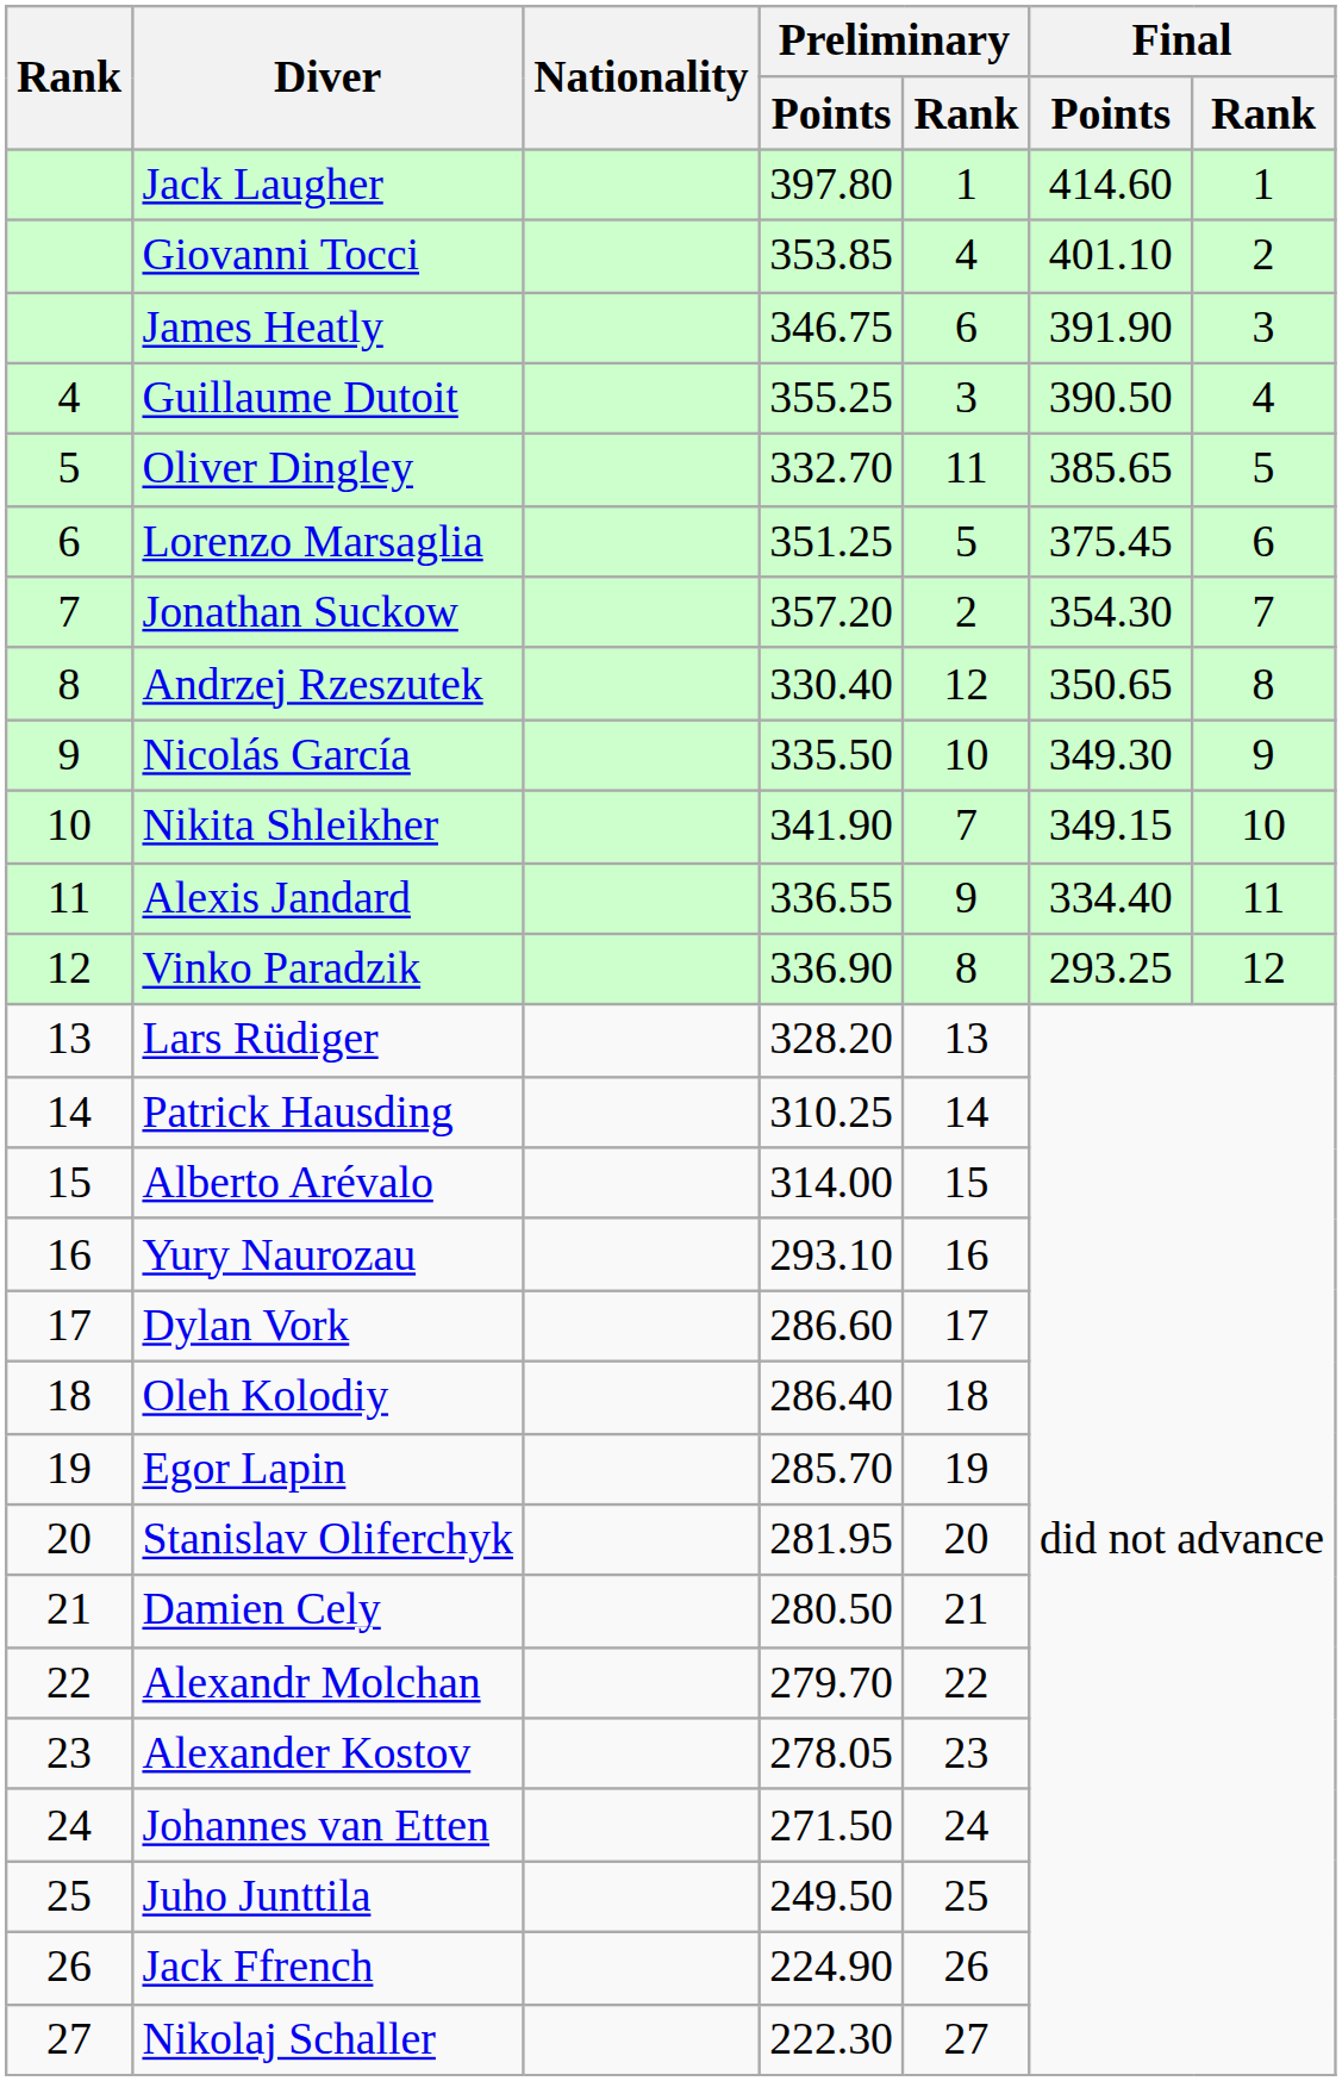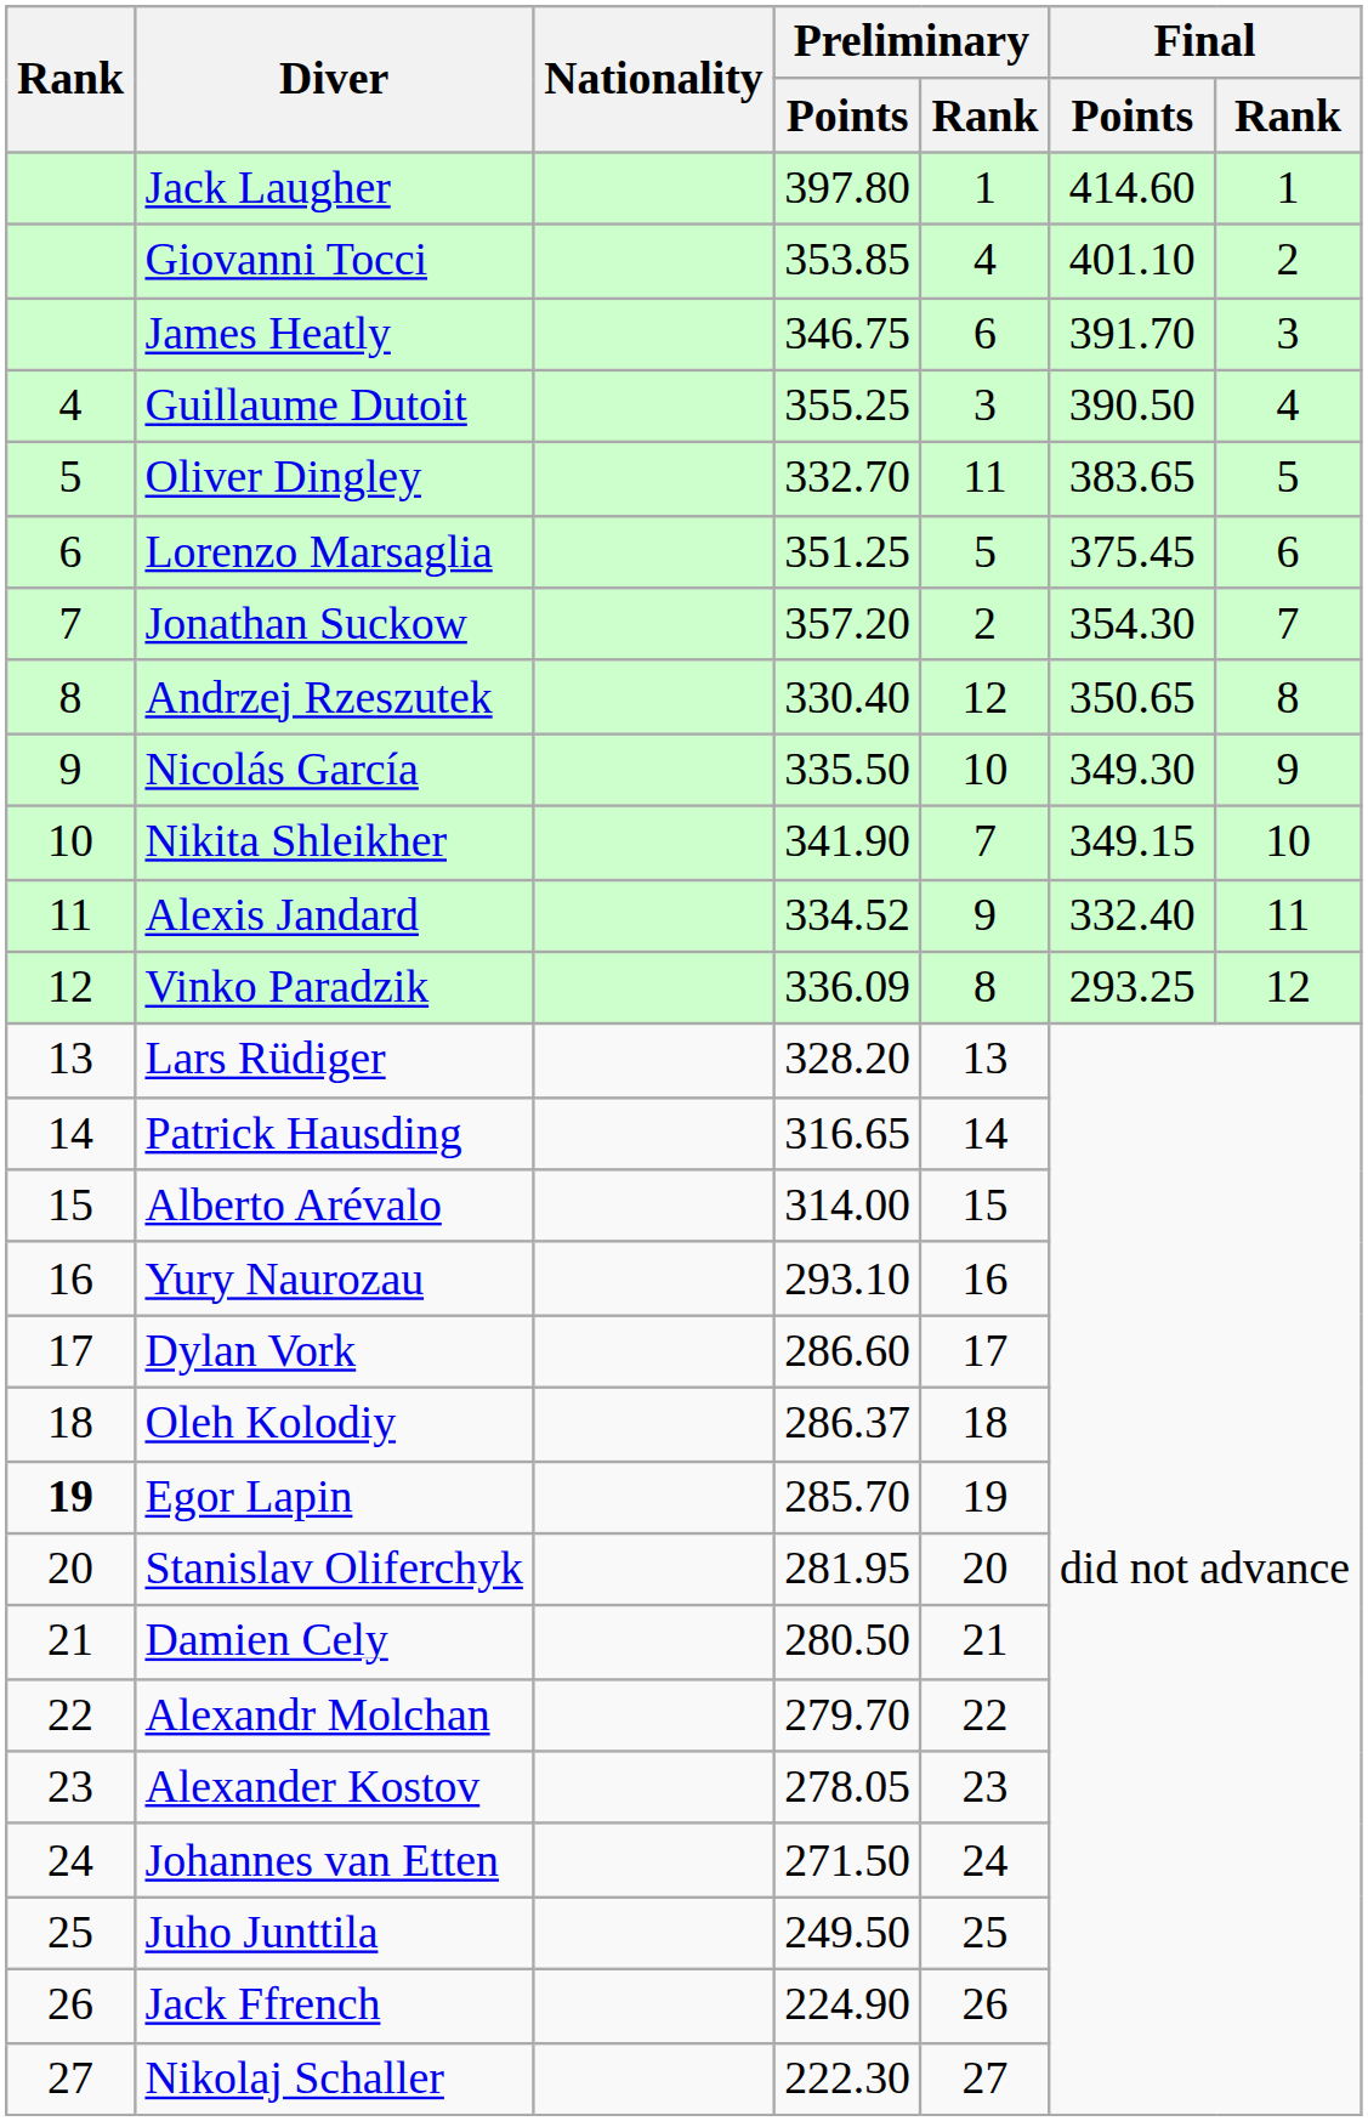 <table class="wikitable sortable" style="text-align:center">
 <tr>
 <th rowspan=2>Rank</th>
 <th rowspan=2>Diver</th>
 <th rowspan=2>Nationality</th>
 <th colspan=2>Preliminary</th>
 <th colspan=2>Final</th>
 </tr>
 <tr>
 <th>Points</th>
 <th>Rank</th>
 <th>Points</th>
 <th>Rank</th>
 </tr>
 <tr bgcolor=ccffcc>
 <td></td>
 <td align=left><a href='#'>Jack Laugher</a></td>
 <td align=left></td>
 <td>397.80</td>
 <td>1</td>
 <td>414.60</td>
 <td>1</td>
 </tr>
 <tr bgcolor=ccffcc>
 <td></td>
 <td align=left><a href='#'>Giovanni Tocci</a></td>
 <td align=left></td>
 <td>353.85</td>
 <td>4</td>
 <td>401.10</td>
 <td>2</td>
 </tr>
 <tr bgcolor=ccffcc>
 <td></td>
 <td align=left><a href='#'>James Heatly</a></td>
 <td align=left></td>
 <td>346.75</td>
 <td>6</td>
-<td>391.90</td>
+<td>391.70</td>
 <td>3</td>
 </tr>
 <tr bgcolor=ccffcc>
 <td>4</td>
 <td align=left><a href='#'>Guillaume Dutoit</a></td>
 <td align=left></td>
 <td>355.25</td>
 <td>3</td>
 <td>390.50</td>
 <td>4</td>
 </tr>
 <tr bgcolor=ccffcc>
 <td>5</td>
 <td align=left><a href='#'>Oliver Dingley</a></td>
 <td align=left></td>
 <td>332.70</td>
 <td>11</td>
-<td>385.65</td>
+<td>383.65</td>
 <td>5</td>
 </tr>
 <tr bgcolor=ccffcc>
 <td>6</td>
 <td align=left><a href='#'>Lorenzo Marsaglia</a></td>
 <td align=left></td>
 <td>351.25</td>
 <td>5</td>
 <td>375.45</td>
 <td>6</td>
 </tr>
 <tr bgcolor=ccffcc>
 <td>7</td>
 <td align=left><a href='#'>Jonathan Suckow</a></td>
 <td align=left></td>
 <td>357.20</td>
 <td>2</td>
 <td>354.30</td>
 <td>7</td>
 </tr>
 <tr bgcolor=ccffcc>
 <td>8</td>
 <td align=left><a href='#'>Andrzej Rzeszutek</a></td>
 <td align=left></td>
 <td>330.40</td>
 <td>12</td>
 <td>350.65</td>
 <td>8</td>
 </tr>
 <tr bgcolor=ccffcc>
 <td>9</td>
 <td align=left><a href='#'>Nicolás García</a></td>
 <td align=left></td>
 <td>335.50</td>
 <td>10</td>
 <td>349.30</td>
 <td>9</td>
 </tr>
 <tr bgcolor=ccffcc>
 <td>10</td>
 <td align=left><a href='#'>Nikita Shleikher</a></td>
 <td align=left></td>
 <td>341.90</td>
 <td>7</td>
 <td>349.15</td>
 <td>10</td>
 </tr>
 <tr bgcolor=ccffcc>
 <td>11</td>
 <td align=left><a href='#'>Alexis Jandard</a></td>
 <td align=left></td>
-<td>336.55</td>
+<td>334.52</td>
 <td>9</td>
-<td>334.40</td>
+<td>332.40</td>
 <td>11</td>
 </tr>
 <tr bgcolor=ccffcc>
 <td>12</td>
 <td align=left><a href='#'>Vinko Paradzik</a></td>
 <td align=left></td>
-<td>336.90</td>
+<td>336.09</td>
 <td>8</td>
 <td>293.25</td>
 <td>12</td>
 </tr>
 <tr>
 <td>13</td>
 <td align=left><a href='#'>Lars Rüdiger</a></td>
 <td align=left></td>
 <td>328.20</td>
 <td>13</td>
 <td colspan=2 rowspan=15>did not advance</td>
 </tr>
 <tr>
 <td>14</td>
 <td align=left><a href='#'>Patrick Hausding</a></td>
 <td align=left></td>
-<td>310.25</td>
+<td>316.65</td>
 <td>14</td>
 </tr>
 <tr>
 <td>15</td>
 <td align=left><a href='#'>Alberto Arévalo</a></td>
 <td align=left></td>
 <td>314.00</td>
 <td>15</td>
 </tr>
 <tr>
 <td>16</td>
 <td align=left><a href='#'>Yury Naurozau</a></td>
 <td align=left></td>
 <td>293.10</td>
 <td>16</td>
 </tr>
 <tr>
 <td>17</td>
 <td align=left><a href='#'>Dylan Vork</a></td>
 <td align=left></td>
 <td>286.60</td>
 <td>17</td>
 </tr>
 <tr>
 <td>18</td>
 <td align=left><a href='#'>Oleh Kolodiy</a></td>
 <td align=left></td>
-<td>286.40</td>
+<td>286.37</td>
 <td>18</td>
 </tr>
 <tr>
-<td>19</td>
+<td><strong>19</strong></td>
 <td align=left><a href='#'>Egor Lapin</a></td>
 <td align=left></td>
 <td>285.70</td>
 <td>19</td>
 </tr>
 <tr>
 <td>20</td>
 <td align=left><a href='#'>Stanislav Oliferchyk</a></td>
 <td align=left></td>
 <td>281.95</td>
 <td>20</td>
 </tr>
 <tr>
 <td>21</td>
 <td align=left><a href='#'>Damien Cely</a></td>
 <td align=left></td>
 <td>280.50</td>
 <td>21</td>
 </tr>
 <tr>
 <td>22</td>
 <td align=left><a href='#'>Alexandr Molchan</a></td>
 <td align=left></td>
 <td>279.70</td>
 <td>22</td>
 </tr>
 <tr>
 <td>23</td>
 <td align=left><a href='#'>Alexander Kostov</a></td>
 <td align=left></td>
 <td>278.05</td>
 <td>23</td>
 </tr>
 <tr>
 <td>24</td>
 <td align=left><a href='#'>Johannes van Etten</a></td>
 <td align=left></td>
 <td>271.50</td>
 <td>24</td>
 </tr>
 <tr>
 <td>25</td>
 <td align=left><a href='#'>Juho Junttila</a></td>
 <td align=left></td>
 <td>249.50</td>
 <td>25</td>
 </tr>
 <tr>
 <td>26</td>
 <td align=left><a href='#'>Jack Ffrench</a></td>
 <td align=left></td>
 <td>224.90</td>
 <td>26</td>
 </tr>
 <tr>
 <td>27</td>
 <td align=left><a href='#'>Nikolaj Schaller</a></td>
 <td align=left></td>
 <td>222.30</td>
 <td>27</td>
 </tr>
 </table>
